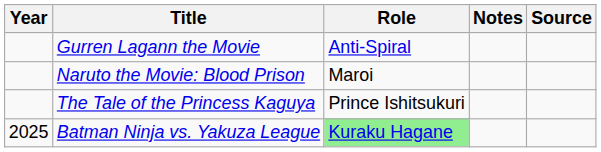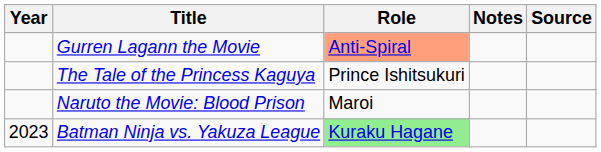 <table class="wikitable sortable plainrowheaders">
 <tr>
 <th>Year</th>
 <th>Title</th>
 <th>Role</th>
 <th class="unsortable">Notes</th>
 <th class="unsortable">Source</th>
 </tr>
 <tr>
 <td></td>
 <td><em><a href='#'>Gurren Lagann the Movie</a></em></td>
-<td><a href='#'>Anti-Spiral</a></td>
+<td style="background: lightsalmon;"><a href='#'>Anti-Spiral</a></td>
+<td></td>
+<td></td>
+</tr>
+<tr>
+<td></td>
+<td><em><a href='#'>The Tale of the Princess Kaguya</a></em></td>
+<td>Prince Ishitsukuri</td>
 <td></td>
 <td></td>
 </tr>
 <tr>
 <td></td>
 <td><em><a href='#'>Naruto the Movie: Blood Prison</a></em></td>
 <td>Maroi</td>
 <td></td>
 <td></td>
 </tr>
 <tr>
-<td></td>
-<td><em><a href='#'>The Tale of the Princess Kaguya</a></em></td>
-<td>Prince Ishitsukuri</td>
-<td></td>
-<td></td>
-</tr>
-<tr>
-<td>2025</td>
+<td>2023</td>
 <td><em><a href='#'>Batman Ninja vs. Yakuza League</a></em></td>
 <td style="background: lightgreen;"><a href='#'>Kuraku Hagane</a></td>
 <td></td>
 <td></td>
 </tr>
 </table>
